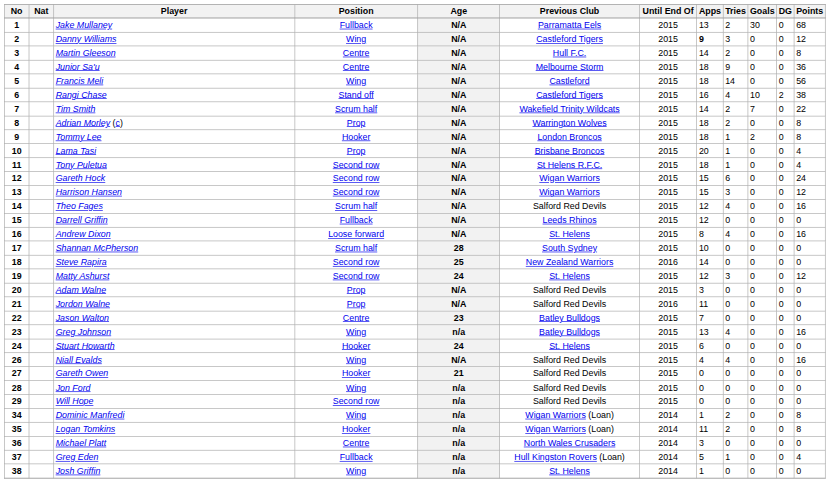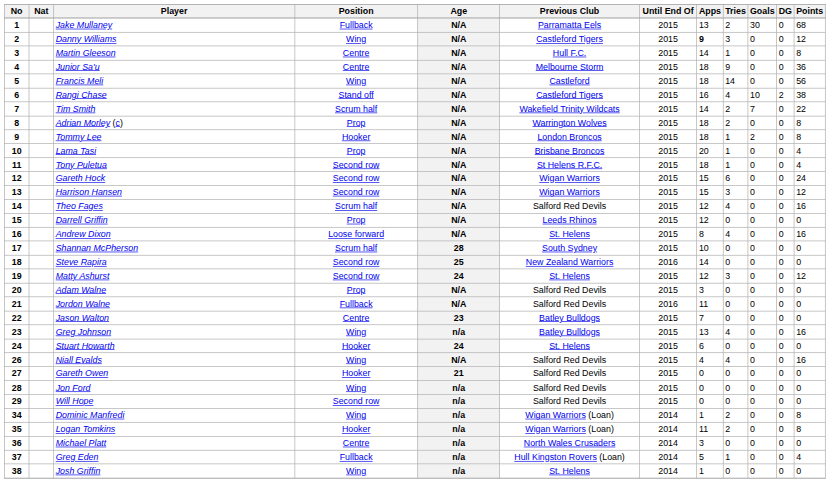 <table class="wikitable sortable" width="100%" style="font-size:85%">
 <tr bgcolor="#efefef">
 </tr>
 <tr bgcolor="#efefef">
 <th width=3%>No</th>
 <th width=3%>Nat</th>
 <th !width=47%>Player</th>
 <th width=15%>Position</th>
 <th width=1%>Age</th>
 <th width=17%>Previous Club</th>
 <th width=7%>Until End Of</th>
 <th width="20">Apps</th>
 <th width="20">Tries</th>
 <th width="20">Goals</th>
 <th width="20">DG</th>
 <th width="20">Points</th>
 </tr>
 <tr bgcolor=#FFFFFF>
 </tr>
 <tr bgcolor=#FFFFFF>
 <td align=center><strong>1</strong></td>
 <td align=center></td>
 <td><em><a href='#'>Jake Mullaney</a></em></td>
 <td align=center><a href='#'>Fullback</a></td>
 <th width=10%>N/A</th>
 <td align=center> <a href='#'>Parramatta Eels</a></td>
 <td align=center>2015</td>
 <td align=centre>13</td>
 <td align=centre>2</td>
 <td align=centre>30</td>
 <td align=centre>0</td>
 <td align=centre>68</td>
 </tr>
 <tr bgcolor=#FFFFFF>
 <td align=center><strong>2</strong></td>
 <td align=center></td>
 <td><em><a href='#'>Danny Williams</a></em></td>
 <td align=center><a href='#'>Wing</a></td>
 <th width=10%>N/A</th>
 <td align=center> <a href='#'>Castleford Tigers</a></td>
 <td align=center>2015</td>
 <td align=centre><strong>9</strong></td>
 <td align=centre>3</td>
 <td align=centre>0</td>
 <td align=centre>0</td>
 <td align=centre>12</td>
 </tr>
 <tr bgcolor=#FFFFFF>
 <td align=center><strong>3</strong></td>
 <td align=center></td>
 <td><em><a href='#'>Martin Gleeson</a></em></td>
 <td align=center><a href='#'>Centre</a></td>
 <th width=10%>N/A</th>
 <td align=center> <a href='#'>Hull F.C.</a></td>
 <td align=center>2015</td>
 <td align=centre>14</td>
-<td align=centre>2</td>
+<td align=centre>1</td>
 <td align=centre>0</td>
 <td align=centre>0</td>
 <td align=centre>8</td>
 </tr>
 <tr bgcolor=#FFFFFF>
 <td align=center><strong>4</strong></td>
 <td align=center></td>
 <td><em><a href='#'>Junior Sa'u</a></em></td>
 <td align=center><a href='#'>Centre</a></td>
 <th width=10%>N/A</th>
 <td align=center> <a href='#'>Melbourne Storm</a></td>
 <td align=center>2015</td>
 <td align=centre>18</td>
 <td align=centre>9</td>
 <td align=centre>0</td>
 <td align=centre>0</td>
 <td align=centre>36</td>
 </tr>
 <tr bgcolor=#FFFFFF>
 <td align=center><strong>5</strong></td>
 <td align=center></td>
 <td><em><a href='#'>Francis Meli</a></em></td>
 <td align=center><a href='#'>Wing</a></td>
 <th width=10%>N/A</th>
 <td align=center> <a href='#'>Castleford</a></td>
 <td align=center>2015</td>
 <td align=centre>18</td>
 <td align=centre>14</td>
 <td align=centre>0</td>
 <td align=centre>0</td>
 <td align=centre>56</td>
 </tr>
 <tr bgcolor=#FFFFFF>
 <td align=center><strong>6</strong></td>
 <td align=center></td>
 <td><em><a href='#'>Rangi Chase</a></em></td>
 <td align=center><a href='#'>Stand off</a></td>
 <th width=10%>N/A</th>
 <td align=center> <a href='#'>Castleford Tigers</a></td>
 <td align=center>2015</td>
 <td align=centre>16</td>
 <td align=centre>4</td>
 <td align=centre>10</td>
 <td align=centre>2</td>
 <td align=centre>38</td>
 </tr>
 <tr bgcolor=#FFFFFF>
 <td align=center><strong>7</strong></td>
 <td align=center></td>
 <td><em><a href='#'>Tim Smith</a></em></td>
 <td align=center><a href='#'>Scrum half</a></td>
 <th width=10%>N/A</th>
 <td align=center> <a href='#'>Wakefield Trinity Wildcats</a></td>
 <td align=center>2015</td>
 <td align=centre>14</td>
 <td align=centre>2</td>
 <td align=centre>7</td>
 <td align=centre>0</td>
 <td align=centre>22</td>
 </tr>
 <tr bgcolor=#FFFFFF>
 <td align=center><strong>8</strong></td>
 <td align=center></td>
 <td><em><a href='#'>Adrian Morley</a></em> (<a href='#'>c</a>)</td>
 <td align=center><a href='#'>Prop</a></td>
 <th width=10%>N/A</th>
 <td align=center> <a href='#'>Warrington Wolves</a></td>
 <td align=center>2015</td>
 <td align=centre>18</td>
 <td align=centre>2</td>
 <td align=centre>0</td>
 <td align=centre>0</td>
 <td align=centre>8</td>
 </tr>
 <tr bgcolor=#FFFFFF>
 <td align=center><strong>9</strong></td>
 <td align=center></td>
 <td><em><a href='#'>Tommy Lee</a></em></td>
 <td align=center><a href='#'>Hooker</a></td>
 <th width=10%>N/A</th>
 <td align=center> <a href='#'>London Broncos</a></td>
 <td align=center>2015</td>
 <td align=centre>18</td>
 <td align=centre>1</td>
 <td align=centre>2</td>
 <td align=centre>0</td>
 <td align=centre>8</td>
 </tr>
 <tr bgcolor=#FFFFFF>
 <td align=center><strong>10</strong></td>
 <td align=center></td>
 <td><em><a href='#'>Lama Tasi</a></em></td>
 <td align=center><a href='#'>Prop</a></td>
 <th width=10%>N/A</th>
 <td align=center> <a href='#'>Brisbane Broncos</a></td>
 <td align=center>2015</td>
 <td align=centre>20</td>
 <td align=centre>1</td>
 <td align=centre>0</td>
 <td align=centre>0</td>
 <td align=centre>4</td>
 </tr>
 <tr bgcolor=#FFFFFF>
 <td align=center><strong>11</strong></td>
 <td align=center></td>
 <td><em><a href='#'>Tony Puletua</a></em></td>
 <td align=center><a href='#'>Second row</a></td>
 <th width=10%>N/A</th>
 <td align=center> <a href='#'>St Helens R.F.C.</a></td>
 <td align=center>2015</td>
 <td align=centre>18</td>
 <td align=centre>1</td>
 <td align=centre>0</td>
 <td align=centre>0</td>
 <td align=centre>4</td>
 </tr>
 <tr bgcolor=#FFFFFF>
 <td align=center><strong>12</strong></td>
 <td align=center></td>
 <td><em><a href='#'>Gareth Hock</a></em></td>
 <td align=center><a href='#'>Second row</a></td>
 <th width=10%>N/A</th>
 <td align=center> <a href='#'>Wigan Warriors</a></td>
 <td align=center>2015</td>
 <td align=centre>15</td>
 <td align=centre>6</td>
 <td align=centre>0</td>
 <td align=centre>0</td>
 <td align=centre>24</td>
 </tr>
 <tr bgcolor=#FFFFFF>
 <td align=center><strong>13</strong></td>
 <td align=center></td>
 <td><em><a href='#'>Harrison Hansen</a></em></td>
 <td align=center><a href='#'>Second row</a></td>
 <th width=10%>N/A</th>
 <td align=center> <a href='#'>Wigan Warriors</a></td>
 <td align=center>2015</td>
 <td align=centre>15</td>
 <td align=centre>3</td>
 <td align=centre>0</td>
 <td align=centre>0</td>
 <td align=centre>12</td>
 </tr>
 <tr bgcolor=#FFFFFF>
 <td align=center><strong>14</strong></td>
 <td align=center></td>
 <td><em><a href='#'>Theo Fages</a></em></td>
 <td align=center><a href='#'>Scrum half</a></td>
 <th width=10%>N/A</th>
 <td align=center> Salford Red Devils</td>
 <td align=center>2015</td>
 <td align=centre>12</td>
 <td align=centre>4</td>
 <td align=centre>0</td>
 <td align=centre>0</td>
 <td align=centre>16</td>
 </tr>
 <tr bgcolor=#FFFFFF>
 <td align=center><strong>15</strong></td>
 <td align=center></td>
 <td><em><a href='#'>Darrell Griffin</a></em></td>
-<td align=center><a href='#'>Fullback</a></td>
+<td align=center><a href='#'>Prop</a></td>
 <th width=10%>N/A</th>
 <td align=center> <a href='#'>Leeds Rhinos</a></td>
 <td align=center>2015</td>
 <td align=centre>12</td>
 <td align=centre>0</td>
 <td align=centre>0</td>
 <td align=centre>0</td>
 <td align=centre>0</td>
 </tr>
 <tr bgcolor=#FFFFFF>
 <td align=center><strong>16</strong></td>
 <td align=center></td>
 <td><em><a href='#'>Andrew Dixon</a></em></td>
 <td align=center><a href='#'>Loose forward</a></td>
 <th width=10%>N/A</th>
 <td align=center> <a href='#'>St. Helens</a></td>
 <td align=center>2015</td>
 <td align=centre>8</td>
 <td align=centre>4</td>
 <td align=centre>0</td>
 <td align=centre>0</td>
 <td align=centre>16</td>
 </tr>
 <tr bgcolor=#FFFFFF>
 <td align=center><strong>17</strong></td>
 <td align=center></td>
 <td><em><a href='#'>Shannan McPherson</a></em></td>
 <td align=center><a href='#'>Scrum half</a></td>
 <th width=10%>28</th>
 <td align=center> <a href='#'>South Sydney</a></td>
 <td align=center>2015</td>
 <td align=centre>10</td>
 <td align=centre>0</td>
 <td align=centre>0</td>
 <td align=centre>0</td>
 <td align=centre>0</td>
 </tr>
 <tr bgcolor=#FFFFFF>
 <td align=center><strong>18</strong></td>
 <td align=center></td>
 <td><em><a href='#'>Steve Rapira</a></em></td>
 <td align=center><a href='#'>Second row</a></td>
 <th width=10%>25</th>
 <td align=center> <a href='#'>New Zealand Warriors</a></td>
 <td align=center>2016</td>
 <td align=centre>14</td>
 <td align=centre>0</td>
 <td align=centre>0</td>
 <td align=centre>0</td>
 <td align=centre>0</td>
 </tr>
 <tr bgcolor=#FFFFFF>
 <td align=center><strong>19</strong></td>
 <td align=center></td>
 <td><em><a href='#'>Matty Ashurst</a></em></td>
 <td align=center><a href='#'>Second row</a></td>
 <th width=10%>24</th>
 <td align=center> <a href='#'>St. Helens</a></td>
 <td align=center>2015</td>
 <td align=centre>12</td>
 <td align=centre>3</td>
 <td align=centre>0</td>
 <td align=centre>0</td>
 <td align=centre>12</td>
 </tr>
 <tr bgcolor=#FFFFFF>
 <td align=center><strong>20</strong></td>
 <td align=center></td>
 <td><em><a href='#'>Adam Walne</a></em></td>
 <td align=center><a href='#'>Prop</a></td>
 <th width=10%>N/A</th>
 <td align=center> Salford Red Devils</td>
 <td align=center>2015</td>
 <td align=centre>3</td>
 <td align=centre>0</td>
 <td align=centre>0</td>
 <td align=centre>0</td>
 <td align=centre>0</td>
 </tr>
 <tr bgcolor=#FFFFFF>
 <td align=center><strong>21</strong></td>
 <td align=center></td>
 <td><em><a href='#'>Jordon Walne</a></em></td>
-<td align=center><a href='#'>Prop</a></td>
+<td align=center><a href='#'>Fullback</a></td>
 <th width=10%>N/A</th>
 <td align=center> Salford Red Devils</td>
 <td align=center>2016</td>
 <td align=centre>11</td>
 <td align=centre>0</td>
 <td align=centre>0</td>
 <td align=centre>0</td>
 <td align=centre>0</td>
 </tr>
 <tr bgcolor=#FFFFFF>
 <td align=center><strong>22</strong></td>
 <td align=center></td>
 <td><em><a href='#'>Jason Walton</a></em></td>
 <td align=center><a href='#'>Centre</a></td>
 <th width=10%>23</th>
 <td align=center> <a href='#'>Batley Bulldogs</a></td>
 <td align=center>2015</td>
 <td align=centre>7</td>
 <td align=centre>0</td>
 <td align=centre>0</td>
 <td align=centre>0</td>
 <td align=centre>0</td>
 </tr>
 <tr bgcolor=#FFFFFF>
 <td align=center><strong>23</strong></td>
 <td align=center></td>
 <td><em><a href='#'>Greg Johnson</a></em></td>
 <td align=center><a href='#'>Wing</a></td>
 <th width=10%>n/a</th>
 <td align=center> <a href='#'>Batley Bulldogs</a></td>
 <td align=center>2015</td>
 <td align=centre>13</td>
 <td align=centre>4</td>
 <td align=centre>0</td>
 <td align=centre>0</td>
 <td align=centre>16</td>
 </tr>
 <tr bgcolor=#FFFFFF>
 <td align=center><strong>24</strong></td>
 <td align=center></td>
 <td><em><a href='#'>Stuart Howarth</a></em></td>
 <td align=center><a href='#'>Hooker</a></td>
 <th width=10%>24</th>
 <td align=center> <a href='#'>St. Helens</a></td>
 <td align=center>2015</td>
 <td align=centre>6</td>
 <td align=centre>0</td>
 <td align=centre>0</td>
 <td align=centre>0</td>
 <td align=centre>0</td>
 </tr>
 <tr bgcolor=#FFFFFF>
 <td align=center><strong>26</strong></td>
 <td align=center></td>
 <td><em><a href='#'>Niall Evalds</a></em></td>
 <td align=center><a href='#'>Wing</a></td>
 <th width=10%>N/A</th>
 <td align=center> Salford Red Devils</td>
 <td align=center>2015</td>
 <td align=centre>4</td>
 <td align=centre>4</td>
 <td align=centre>0</td>
 <td align=centre>0</td>
 <td align=centre>16</td>
 </tr>
 <tr bgcolor=#FFFFFF>
 <td align=center><strong>27</strong></td>
 <td align=center></td>
 <td><em><a href='#'>Gareth Owen</a></em></td>
 <td align=center><a href='#'>Hooker</a></td>
 <th width=10%>21</th>
 <td align=center> Salford Red Devils</td>
 <td align=center>2015</td>
 <td align=centre>0</td>
 <td align=centre>0</td>
 <td align=centre>0</td>
 <td align=centre>0</td>
 <td align=centre>0</td>
 </tr>
 <tr bgcolor=#FFFFFF>
 <td align=center><strong>28</strong></td>
 <td align=center></td>
 <td><em><a href='#'>Jon Ford</a></em></td>
 <td align=center><a href='#'>Wing</a></td>
 <th width=10%>n/a</th>
 <td align=center> Salford Red Devils</td>
 <td align=center>2015</td>
 <td align=centre>0</td>
 <td align=centre>0</td>
 <td align=centre>0</td>
 <td align=centre>0</td>
 <td align=centre>0</td>
 </tr>
 <tr bgcolor=#FFFFFF>
 <td align=center><strong>29</strong></td>
 <td align=center></td>
 <td><em><a href='#'>Will Hope</a></em></td>
 <td align=center><a href='#'>Second row</a></td>
 <th width=10%>n/a</th>
 <td align=center> Salford Red Devils</td>
 <td align=center>2015</td>
 <td align=centre>0</td>
 <td align=centre>0</td>
 <td align=centre>0</td>
 <td align=centre>0</td>
 <td align=centre>0</td>
 </tr>
 <tr bgcolor=#FFFFFF>
 <td align=center><strong>34</strong></td>
 <td align=center></td>
 <td><em><a href='#'>Dominic Manfredi</a></em></td>
 <td align=center><a href='#'>Wing</a></td>
 <th width=10%>n/a</th>
 <td align=center> <a href='#'>Wigan Warriors</a> (Loan)</td>
 <td align=center>2014</td>
 <td align=centre>1</td>
 <td align=centre>2</td>
 <td align=centre>0</td>
 <td align=centre>0</td>
 <td align=centre>8</td>
 </tr>
 <tr bgcolor=#FFFFFF>
 <td align=center><strong>35</strong></td>
 <td align=center></td>
 <td><em><a href='#'>Logan Tomkins</a></em></td>
 <td align=center><a href='#'>Hooker</a></td>
 <th width=10%>n/a</th>
 <td align=center> <a href='#'>Wigan Warriors</a> (Loan)</td>
 <td align=center>2014</td>
 <td align=centre>11</td>
 <td align=centre>2</td>
 <td align=centre>0</td>
 <td align=centre>0</td>
 <td align=centre>8</td>
 </tr>
 <tr bgcolor=#FFFFFF>
 <td align=center><strong>36</strong></td>
 <td align=center></td>
 <td><em><a href='#'>Michael Platt</a></em></td>
 <td align=center><a href='#'>Centre</a></td>
 <th width=10%>n/a</th>
 <td align=center> <a href='#'>North Wales Crusaders</a></td>
 <td align=center>2014</td>
 <td align=centre>3</td>
 <td align=centre>0</td>
 <td align=centre>0</td>
 <td align=centre>0</td>
 <td align=centre>0</td>
 </tr>
 <tr bgcolor=#FFFFFF>
 <td align=center><strong>37</strong></td>
 <td align=center></td>
 <td><em><a href='#'>Greg Eden</a></em></td>
 <td align=center><a href='#'>Fullback</a></td>
 <th width=10%>n/a</th>
 <td align=center> <a href='#'>Hull Kingston Rovers</a> (Loan)</td>
 <td align=center>2014</td>
 <td align=centre>5</td>
 <td align=centre>1</td>
 <td align=centre>0</td>
 <td align=centre>0</td>
 <td align=centre>4</td>
 </tr>
 <tr bgcolor=#FFFFFF>
 <td align=center><strong>38</strong></td>
 <td align=center></td>
 <td><em><a href='#'>Josh Griffin</a></em></td>
 <td align=center><a href='#'>Wing</a></td>
 <th width=10%>n/a</th>
 <td align=center> <a href='#'>St. Helens</a></td>
 <td align=center>2014</td>
 <td align=centre>1</td>
 <td align=centre>0</td>
 <td align=centre>0</td>
 <td align=centre>0</td>
 <td align=centre>0</td>
 </tr>
 <tr>
 </tr>
 </table>
